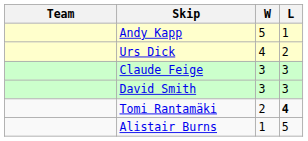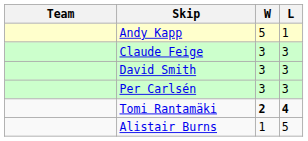 <table class="wikitable">
 <tr>
 <th width="120">Team</th>
 <th width="150">Skip</th>
 <th width="20">W</th>
 <th width="20">L</th>
 </tr>
 <tr bgcolor="#ffffcc">
 <td></td>
 <td><a href='#'>Andy Kapp</a></td>
 <td>5</td>
 <td>1</td>
 </tr>
-<tr bgcolor="#ffffcc">
-<td></td>
-<td><a href='#'>Urs Dick</a></td>
-<td>4</td>
-<td>2</td>
-</tr>
 <tr bgcolor="#ccffcc">
 <td></td>
 <td><a href='#'>Claude Feige</a></td>
 <td>3</td>
 <td>3</td>
 </tr>
 <tr bgcolor="#ccffcc">
 <td></td>
 <td><a href='#'>David Smith</a></td>
 <td>3</td>
 <td>3</td>
 </tr>
+<tr bgcolor="#ccffcc">
+<td></td>
+<td><a href='#'>Per Carlsén</a></td>
+<td>3</td>
+<td>3</td>
+</tr>
 <tr>
 <td></td>
 <td><a href='#'>Tomi Rantamäki</a></td>
-<td>2</td>
+<td><strong>2</strong></td>
 <td><strong>4</strong></td>
 </tr>
 <tr>
 <td></td>
 <td><a href='#'>Alistair Burns</a></td>
 <td>1</td>
 <td>5</td>
 </tr>
 </table>
